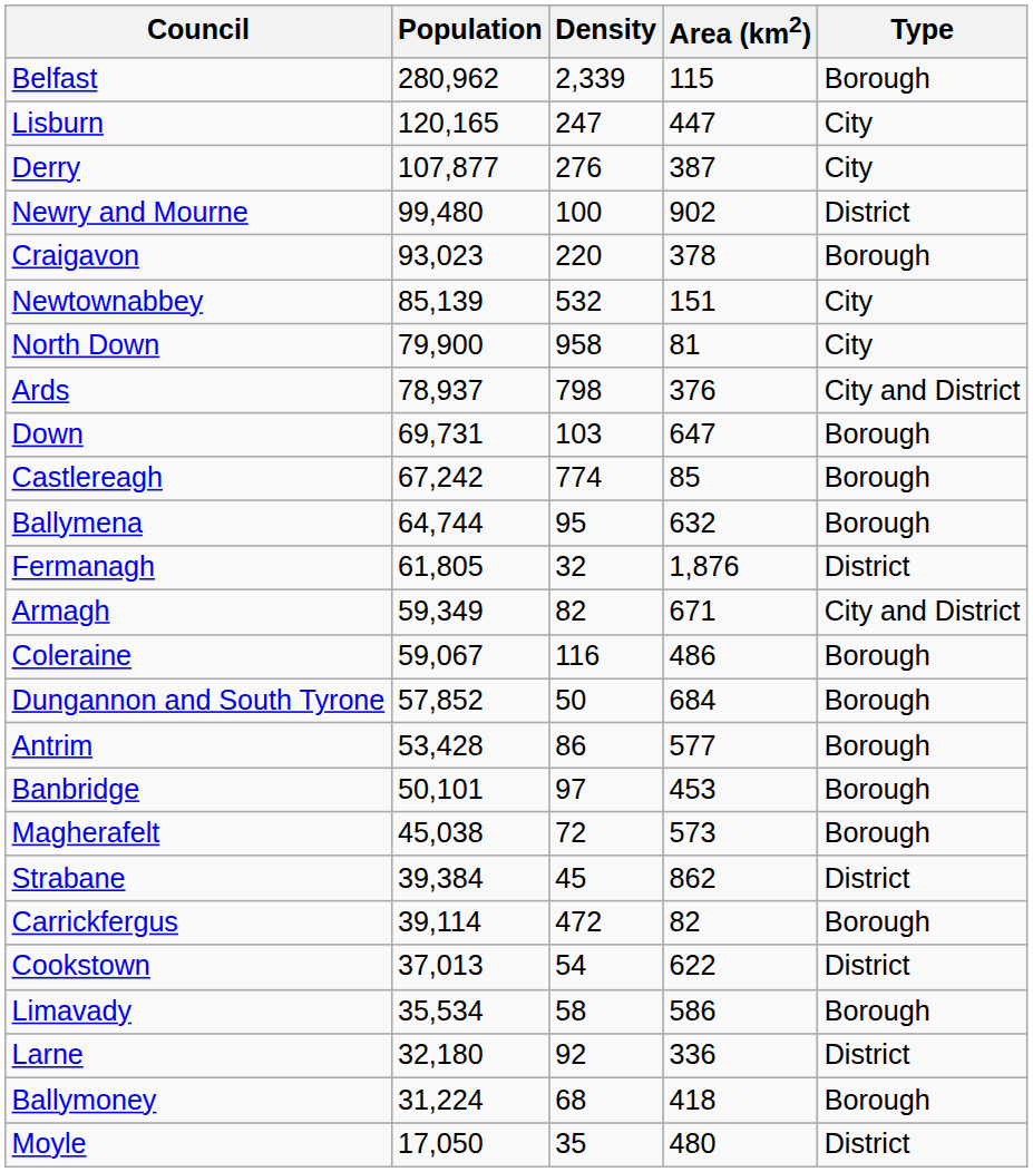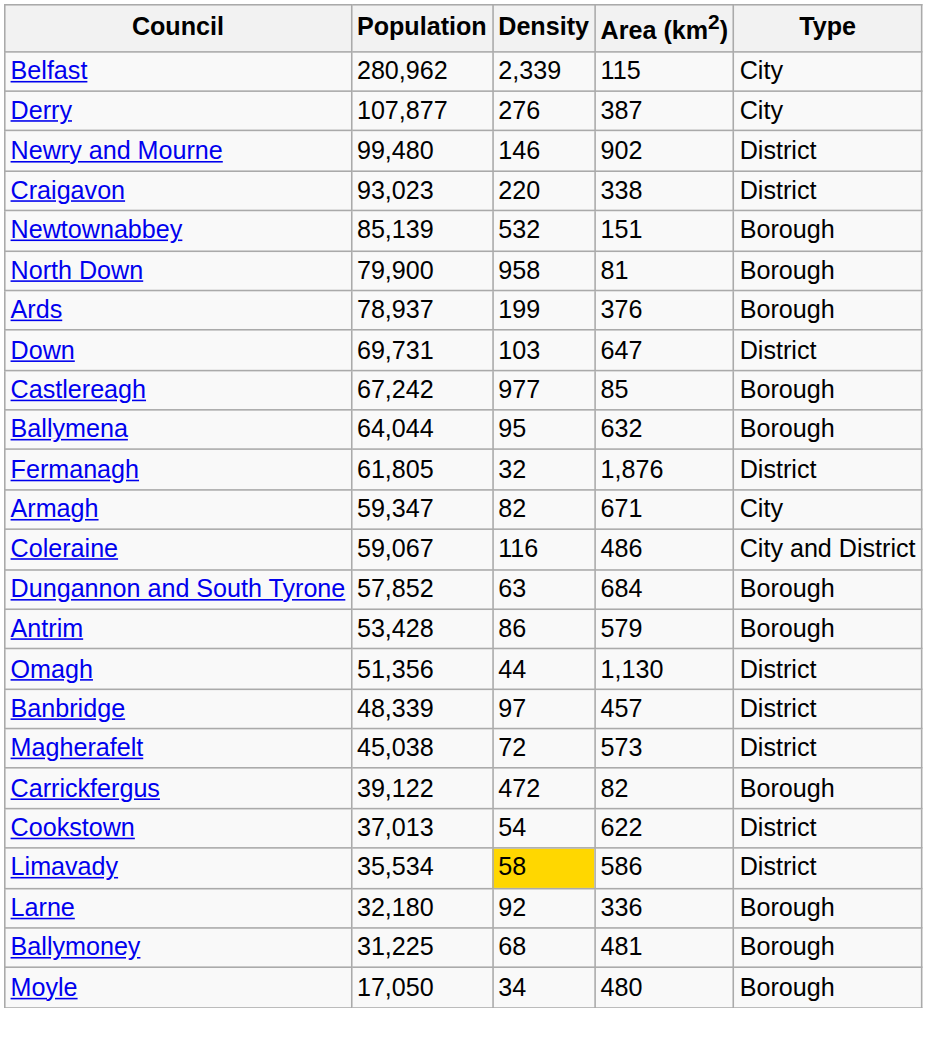 <table class="wikitable sortable static-row-numbers">
 <tr>
 <th>Council</th>
 <th>Population</th>
 <th>Density</th>
 <th>Area (km<sup>2</sup>)</th>
 <th>Type</th>
 </tr>
 <tr>
 <td><a href='#'>Belfast</a></td>
 <td>280,962</td>
 <td>2,339</td>
 <td>115</td>
-<td>Borough</td>
-</tr>
-<tr>
-<td><a href='#'>Lisburn</a></td>
-<td>120,165</td>
-<td>247</td>
-<td>447</td>
 <td>City</td>
 </tr>
 <tr>
 <td><a href='#'>Derry</a></td>
 <td>107,877</td>
 <td>276</td>
 <td>387</td>
 <td>City</td>
 </tr>
 <tr>
 <td><a href='#'>Newry and Mourne</a></td>
 <td>99,480</td>
-<td>100</td>
+<td>146</td>
 <td>902</td>
 <td>District</td>
 </tr>
 <tr>
 <td><a href='#'>Craigavon</a></td>
 <td>93,023</td>
 <td>220</td>
-<td>378</td>
-<td>Borough</td>
+<td>338</td>
+<td>District</td>
 </tr>
 <tr>
 <td><a href='#'>Newtownabbey</a></td>
 <td>85,139</td>
 <td>532</td>
 <td>151</td>
-<td>City</td>
+<td>Borough</td>
 </tr>
 <tr>
 <td><a href='#'>North Down</a></td>
 <td>79,900</td>
 <td>958</td>
 <td>81</td>
-<td>City</td>
+<td>Borough</td>
 </tr>
 <tr>
 <td><a href='#'>Ards</a></td>
 <td>78,937</td>
-<td>798</td>
+<td>199</td>
 <td>376</td>
-<td>City and District</td>
+<td>Borough</td>
 </tr>
 <tr>
 <td><a href='#'>Down</a></td>
 <td>69,731</td>
 <td>103</td>
 <td>647</td>
-<td>Borough</td>
+<td>District</td>
 </tr>
 <tr>
 <td><a href='#'>Castlereagh</a></td>
 <td>67,242</td>
-<td>774</td>
+<td>977</td>
 <td>85</td>
 <td>Borough</td>
 </tr>
 <tr>
 <td><a href='#'>Ballymena</a></td>
-<td>64,744</td>
+<td>64,044</td>
 <td>95</td>
 <td>632</td>
 <td>Borough</td>
 </tr>
 <tr>
 <td><a href='#'>Fermanagh</a></td>
 <td>61,805</td>
 <td>32</td>
 <td>1,876</td>
 <td>District</td>
 </tr>
 <tr>
 <td><a href='#'>Armagh</a></td>
-<td>59,349</td>
+<td>59,347</td>
 <td>82</td>
 <td>671</td>
-<td>City and District</td>
+<td>City</td>
 </tr>
 <tr>
 <td><a href='#'>Coleraine</a></td>
 <td>59,067</td>
 <td>116</td>
 <td>486</td>
-<td>Borough</td>
+<td>City and District</td>
 </tr>
 <tr>
 <td><a href='#'>Dungannon and South Tyrone</a></td>
 <td>57,852</td>
-<td>50</td>
+<td>63</td>
 <td>684</td>
 <td>Borough</td>
 </tr>
 <tr>
 <td><a href='#'>Antrim</a></td>
 <td>53,428</td>
 <td>86</td>
-<td>577</td>
+<td>579</td>
 <td>Borough</td>
 </tr>
 <tr>
+<td><a href='#'>Omagh</a></td>
+<td>51,356</td>
+<td>44</td>
+<td>1,130</td>
+<td>District</td>
+</tr>
+<tr>
 <td><a href='#'>Banbridge</a></td>
-<td>50,101</td>
+<td>48,339</td>
 <td>97</td>
-<td>453</td>
-<td>Borough</td>
+<td>457</td>
+<td>District</td>
 </tr>
 <tr>
 <td><a href='#'>Magherafelt</a></td>
 <td>45,038</td>
 <td>72</td>
 <td>573</td>
-<td>Borough</td>
-</tr>
-<tr>
-<td><a href='#'>Strabane</a></td>
-<td>39,384</td>
-<td>45</td>
-<td>862</td>
 <td>District</td>
 </tr>
 <tr>
 <td><a href='#'>Carrickfergus</a></td>
-<td>39,114</td>
+<td>39,122</td>
 <td>472</td>
 <td>82</td>
 <td>Borough</td>
 </tr>
 <tr>
 <td><a href='#'>Cookstown</a></td>
 <td>37,013</td>
 <td>54</td>
 <td>622</td>
 <td>District</td>
 </tr>
 <tr>
 <td><a href='#'>Limavady</a></td>
 <td>35,534</td>
-<td>58</td>
+<td style="background: gold;">58</td>
 <td>586</td>
-<td>Borough</td>
+<td>District</td>
 </tr>
 <tr>
 <td><a href='#'>Larne</a></td>
 <td>32,180</td>
 <td>92</td>
 <td>336</td>
-<td>District</td>
+<td>Borough</td>
 </tr>
 <tr>
 <td><a href='#'>Ballymoney</a></td>
-<td>31,224</td>
+<td>31,225</td>
 <td>68</td>
-<td>418</td>
+<td>481</td>
 <td>Borough</td>
 </tr>
 <tr>
 <td><a href='#'>Moyle</a></td>
 <td>17,050</td>
-<td>35</td>
+<td>34</td>
 <td>480</td>
-<td>District</td>
+<td>Borough</td>
 </tr>
 </table>
